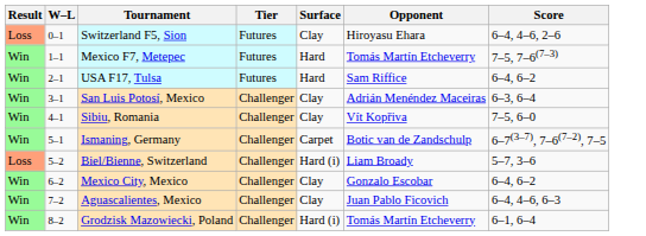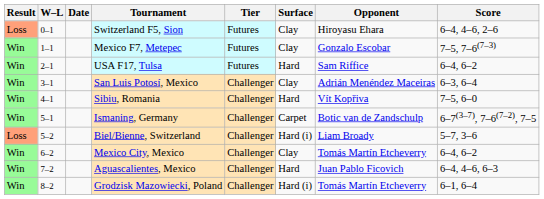 <table class="sortable wikitable">
 <tr>
 <th>Result</th>
 <th class="unsortable">W–L</th>
+<th>Date</th>
 <th>Tournament</th>
 <th>Tier</th>
 <th>Surface</th>
 <th>Opponent</th>
 <th class="unsortable">Score</th>
 </tr>
 <tr>
 <td bgcolor=FFA07A>Loss</td>
 <td><small>0–1</small></td>
+<td></td>
 <td style="background:#cffcff;">Switzerland F5, <a href='#'>Sion</a></td>
 <td style="background:#cffcff;">Futures</td>
 <td>Clay</td>
 <td> Hiroyasu Ehara</td>
 <td>6–4, 4–6, 2–6</td>
 </tr>
 <tr>
 <td bgcolor=98fb98>Win</td>
 <td><small>1–1</small></td>
+<td></td>
 <td style="background:#cffcff;">Mexico F7, <a href='#'>Metepec</a></td>
 <td style="background:#cffcff;">Futures</td>
-<td>Hard</td>
-<td> <a href='#'>Tomás Martín Etcheverry</a></td>
+<td>Clay</td>
+<td> <a href='#'>Gonzalo Escobar</a></td>
 <td>7–5, 7–6<sup>(7–3)</sup></td>
 </tr>
 <tr>
 <td bgcolor=98fb98>Win</td>
 <td><small>2–1</small></td>
+<td></td>
 <td style="background:#cffcff;">USA F17, <a href='#'>Tulsa</a></td>
 <td style="background:#cffcff;">Futures</td>
 <td>Hard</td>
 <td> <a href='#'>Sam Riffice</a></td>
 <td>6–4, 6–2</td>
 </tr>
 <tr>
 <td bgcolor=98fb98>Win</td>
 <td><small>3–1</small></td>
+<td><a href='#'></a></td>
 <td style="background:moccasin;"><a href='#'>San Luis Potosí</a>, Mexico</td>
 <td style="background:moccasin;">Challenger</td>
 <td>Clay</td>
 <td> <a href='#'>Adrián Menéndez Maceiras</a></td>
 <td>6–3, 6–4</td>
 </tr>
 <tr>
 <td bgcolor=98FB98>Win</td>
 <td><small>4–1</small></td>
+<td><a href='#'></a></td>
 <td style="background:moccasin;"><a href='#'>Sibiu</a>, Romania</td>
 <td style="background:moccasin;">Challenger</td>
-<td>Clay</td>
+<td>Hard</td>
 <td> <a href='#'>Vít Kopřiva</a></td>
 <td>7–5, 6–0</td>
 </tr>
 <tr>
 <td bgcolor=98FB98>Win</td>
 <td><small>5–1</small></td>
+<td><a href='#'></a></td>
 <td style="background:moccasin;"><a href='#'>Ismaning</a>, Germany</td>
 <td style="background:moccasin;">Challenger</td>
 <td>Carpet</td>
 <td> <a href='#'>Botic van de Zandschulp</a></td>
 <td>6–7<sup>(3–7)</sup>, 7–6<sup>(7–2)</sup>, 7–5</td>
 </tr>
 <tr>
 <td bgcolor=FFA07A>Loss</td>
 <td><small>5–2</small></td>
+<td><a href='#'></a></td>
 <td style="background:moccasin;"><a href='#'>Biel/Bienne</a>, Switzerland</td>
 <td style="background:moccasin;">Challenger</td>
 <td>Hard (i)</td>
 <td> <a href='#'>Liam Broady</a></td>
 <td>5–7, 3–6</td>
 </tr>
 <tr>
 <td bgcolor=98FB98>Win</td>
 <td><small>6–2</small></td>
+<td><a href='#'></a></td>
 <td style="background:moccasin;"><a href='#'>Mexico City</a>, Mexico</td>
 <td style="background:moccasin;">Challenger</td>
 <td>Clay</td>
-<td> <a href='#'>Gonzalo Escobar</a></td>
+<td> <a href='#'>Tomás Martín Etcheverry</a></td>
 <td>6–4, 6–2</td>
 </tr>
 <tr>
 <td bgcolor=98FB98>Win</td>
 <td><small>7–2</small></td>
+<td><a href='#'></a></td>
 <td style="background:moccasin;"><a href='#'>Aguascalientes</a>, Mexico</td>
 <td style="background:moccasin;">Challenger</td>
-<td>Clay</td>
+<td>Hard</td>
 <td> <a href='#'>Juan Pablo Ficovich</a></td>
 <td>6–4, 4–6, 6–3</td>
 </tr>
 <tr>
 <td bgcolor=98FB98>Win</td>
 <td><small>8–2</small></td>
+<td><a href='#'></a></td>
 <td style="background:moccasin;"><a href='#'>Grodzisk Mazowiecki</a>, Poland</td>
 <td style="background:moccasin;">Challenger</td>
 <td>Hard (i)</td>
 <td> <a href='#'>Tomás Martín Etcheverry</a></td>
 <td>6–1, 6–4</td>
 </tr>
 </table>
